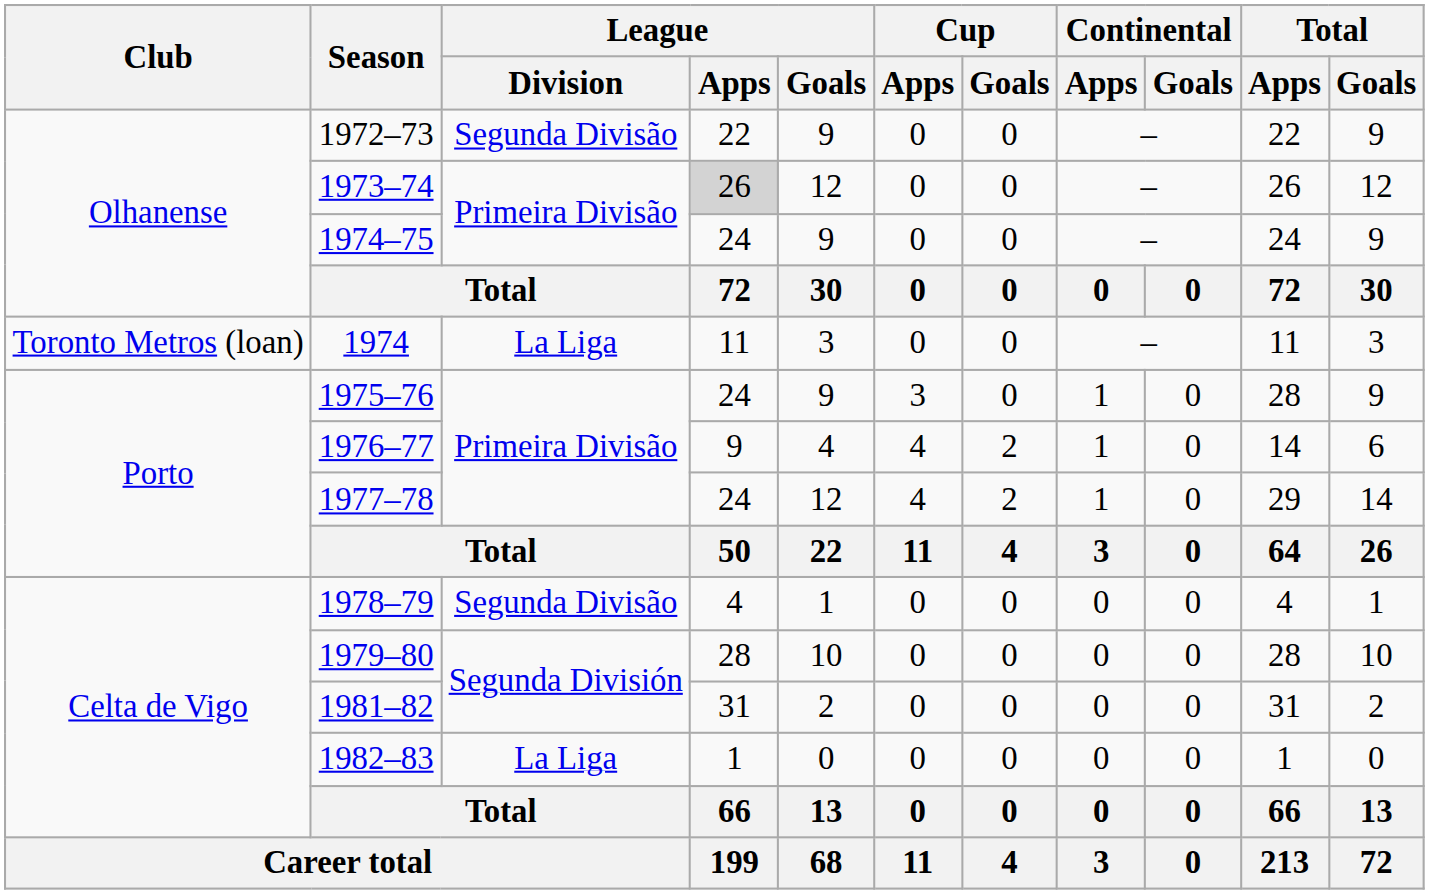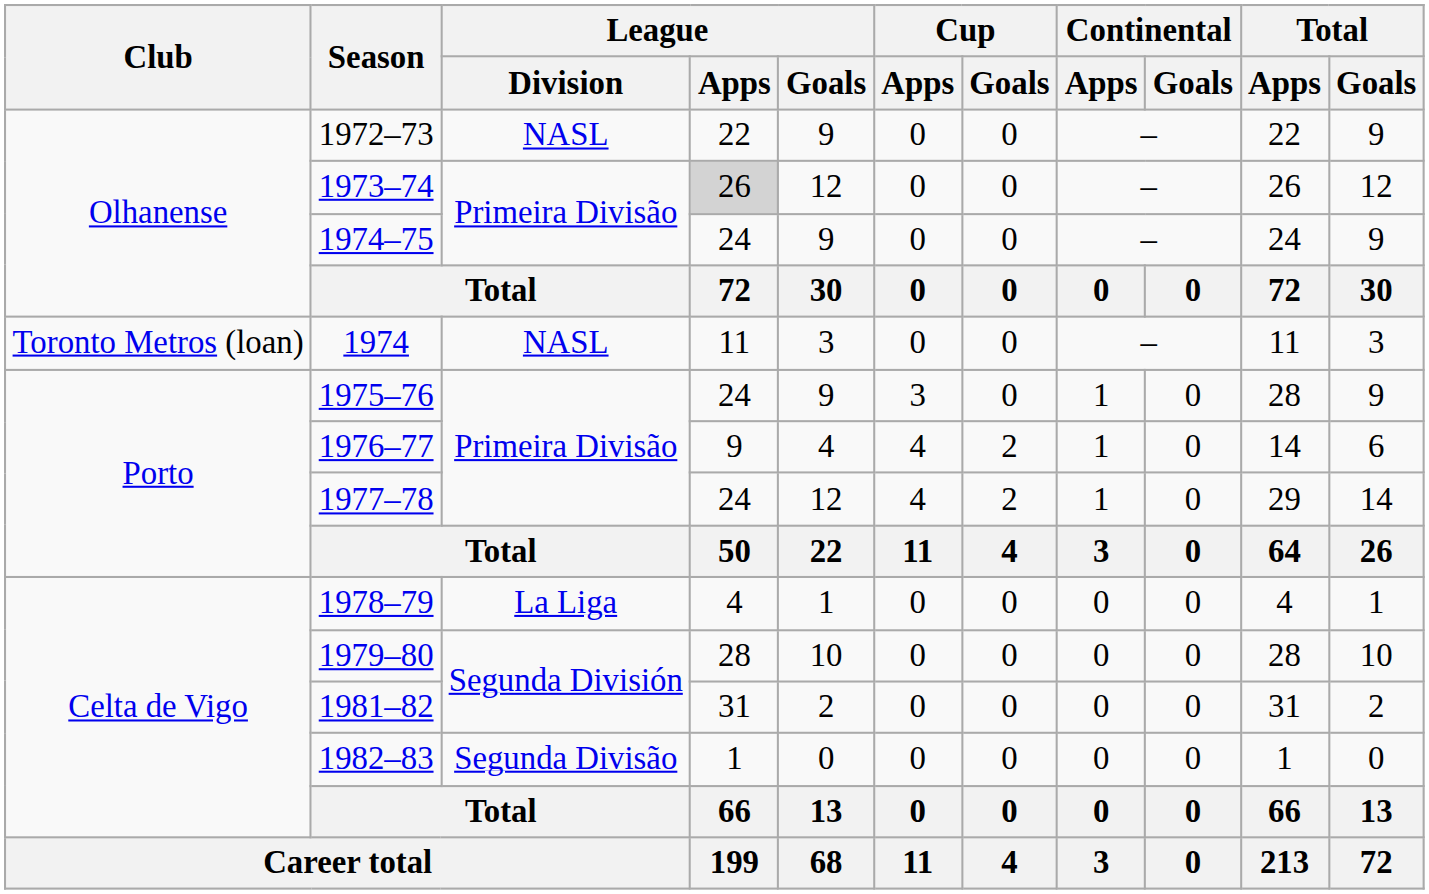 <table class="wikitable" style="text-align: center">
 <tr>
 <th rowspan="2">Club</th>
 <th rowspan="2">Season</th>
 <th colspan="3">League</th>
 <th colspan="2">Cup</th>
 <th colspan="2">Continental</th>
 <th colspan="2">Total</th>
 </tr>
 <tr>
 <th>Division</th>
 <th>Apps</th>
 <th>Goals</th>
 <th>Apps</th>
 <th>Goals</th>
 <th>Apps</th>
 <th>Goals</th>
 <th>Apps</th>
 <th>Goals</th>
 </tr>
 <tr>
 <td rowspan="4"><a href='#'>Olhanense</a></td>
 <td>1972–73</td>
-<td><a href='#'>Segunda Divisão</a></td>
+<td><a href='#'>NASL</a></td>
 <td>22</td>
 <td>9</td>
 <td>0</td>
 <td>0</td>
 <td colspan="2">–</td>
 <td>22</td>
 <td>9</td>
 </tr>
 <tr>
 <td><a href='#'>1973–74</a></td>
 <td rowspan="2"><a href='#'>Primeira Divisão</a></td>
 <td style="background: lightgrey;">26</td>
 <td>12</td>
 <td>0</td>
 <td>0</td>
 <td colspan="2">–</td>
 <td>26</td>
 <td>12</td>
 </tr>
 <tr>
 <td><a href='#'>1974–75</a></td>
 <td>24</td>
 <td>9</td>
 <td>0</td>
 <td>0</td>
 <td colspan="2">–</td>
 <td>24</td>
 <td>9</td>
 </tr>
 <tr>
 <th colspan="2"><strong>Total</strong></th>
 <th>72</th>
 <th>30</th>
 <th>0</th>
 <th>0</th>
 <th>0</th>
 <th>0</th>
 <th>72</th>
 <th>30</th>
 </tr>
 <tr>
 <td><a href='#'>Toronto Metros</a> (loan)</td>
 <td><a href='#'>1974</a></td>
-<td><a href='#'>La Liga</a></td>
+<td><a href='#'>NASL</a></td>
 <td>11</td>
 <td>3</td>
 <td>0</td>
 <td>0</td>
 <td colspan="2">–</td>
 <td>11</td>
 <td>3</td>
 </tr>
 <tr>
 <td rowspan="4"><a href='#'>Porto</a></td>
 <td><a href='#'>1975–76</a></td>
 <td rowspan="3"><a href='#'>Primeira Divisão</a></td>
 <td>24</td>
 <td>9</td>
 <td>3</td>
 <td>0</td>
 <td>1</td>
 <td>0</td>
 <td>28</td>
 <td>9</td>
 </tr>
 <tr>
 <td><a href='#'>1976–77</a></td>
 <td>9</td>
 <td>4</td>
 <td>4</td>
 <td>2</td>
 <td>1</td>
 <td>0</td>
 <td>14</td>
 <td>6</td>
 </tr>
 <tr>
 <td><a href='#'>1977–78</a></td>
 <td>24</td>
 <td>12</td>
 <td>4</td>
 <td>2</td>
 <td>1</td>
 <td>0</td>
 <td>29</td>
 <td>14</td>
 </tr>
 <tr>
 <th colspan="2"><strong>Total</strong></th>
 <th>50</th>
 <th>22</th>
 <th>11</th>
 <th>4</th>
 <th>3</th>
 <th>0</th>
 <th>64</th>
 <th>26</th>
 </tr>
 <tr>
 <td rowspan="5"><a href='#'>Celta de Vigo</a></td>
 <td><a href='#'>1978–79</a></td>
-<td><a href='#'>Segunda Divisão</a></td>
+<td><a href='#'>La Liga</a></td>
 <td>4</td>
 <td>1</td>
 <td>0</td>
 <td>0</td>
 <td>0</td>
 <td>0</td>
 <td>4</td>
 <td>1</td>
 </tr>
 <tr>
 <td><a href='#'>1979–80</a></td>
 <td rowspan="2"><a href='#'>Segunda División</a></td>
 <td>28</td>
 <td>10</td>
 <td>0</td>
 <td>0</td>
 <td>0</td>
 <td>0</td>
 <td>28</td>
 <td>10</td>
 </tr>
 <tr>
 <td><a href='#'>1981–82</a></td>
 <td>31</td>
 <td>2</td>
 <td>0</td>
 <td>0</td>
 <td>0</td>
 <td>0</td>
 <td>31</td>
 <td>2</td>
 </tr>
 <tr>
 <td><a href='#'>1982–83</a></td>
-<td><a href='#'>La Liga</a></td>
+<td><a href='#'>Segunda Divisão</a></td>
 <td>1</td>
 <td>0</td>
 <td>0</td>
 <td>0</td>
 <td>0</td>
 <td>0</td>
 <td>1</td>
 <td>0</td>
 </tr>
 <tr>
 <th colspan="2"><strong>Total</strong></th>
 <th>66</th>
 <th>13</th>
 <th>0</th>
 <th>0</th>
 <th>0</th>
 <th>0</th>
 <th>66</th>
 <th>13</th>
 </tr>
 <tr>
 <th colspan="3"><strong>Career total</strong></th>
 <th>199</th>
 <th>68</th>
 <th>11</th>
 <th>4</th>
 <th>3</th>
 <th>0</th>
 <th>213</th>
 <th>72</th>
 </tr>
 </table>
